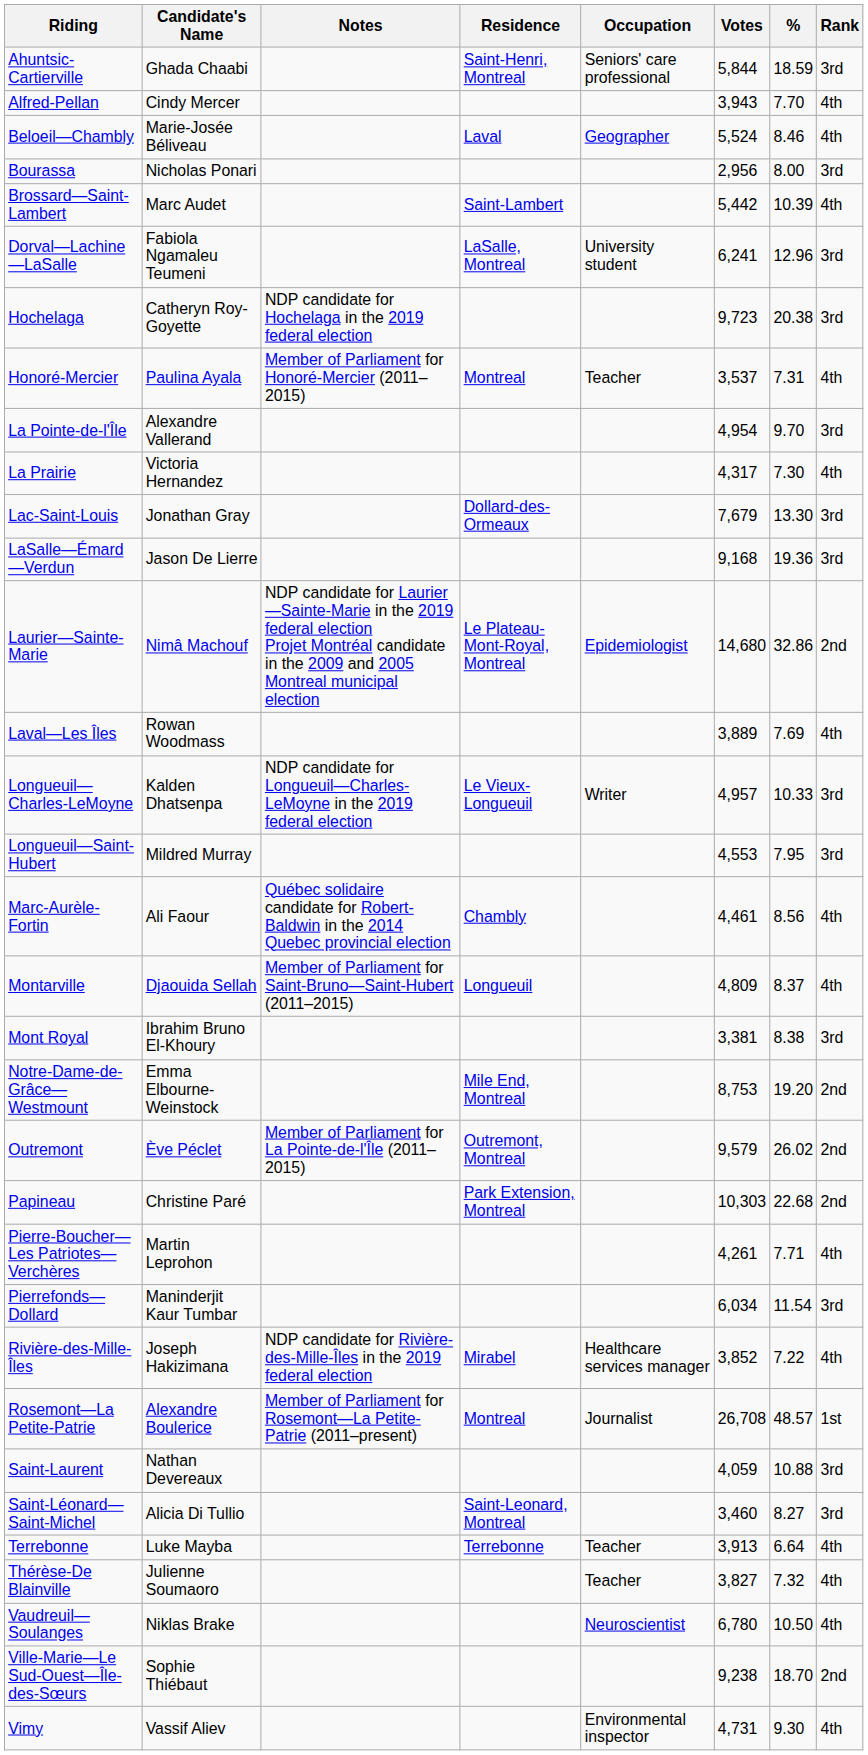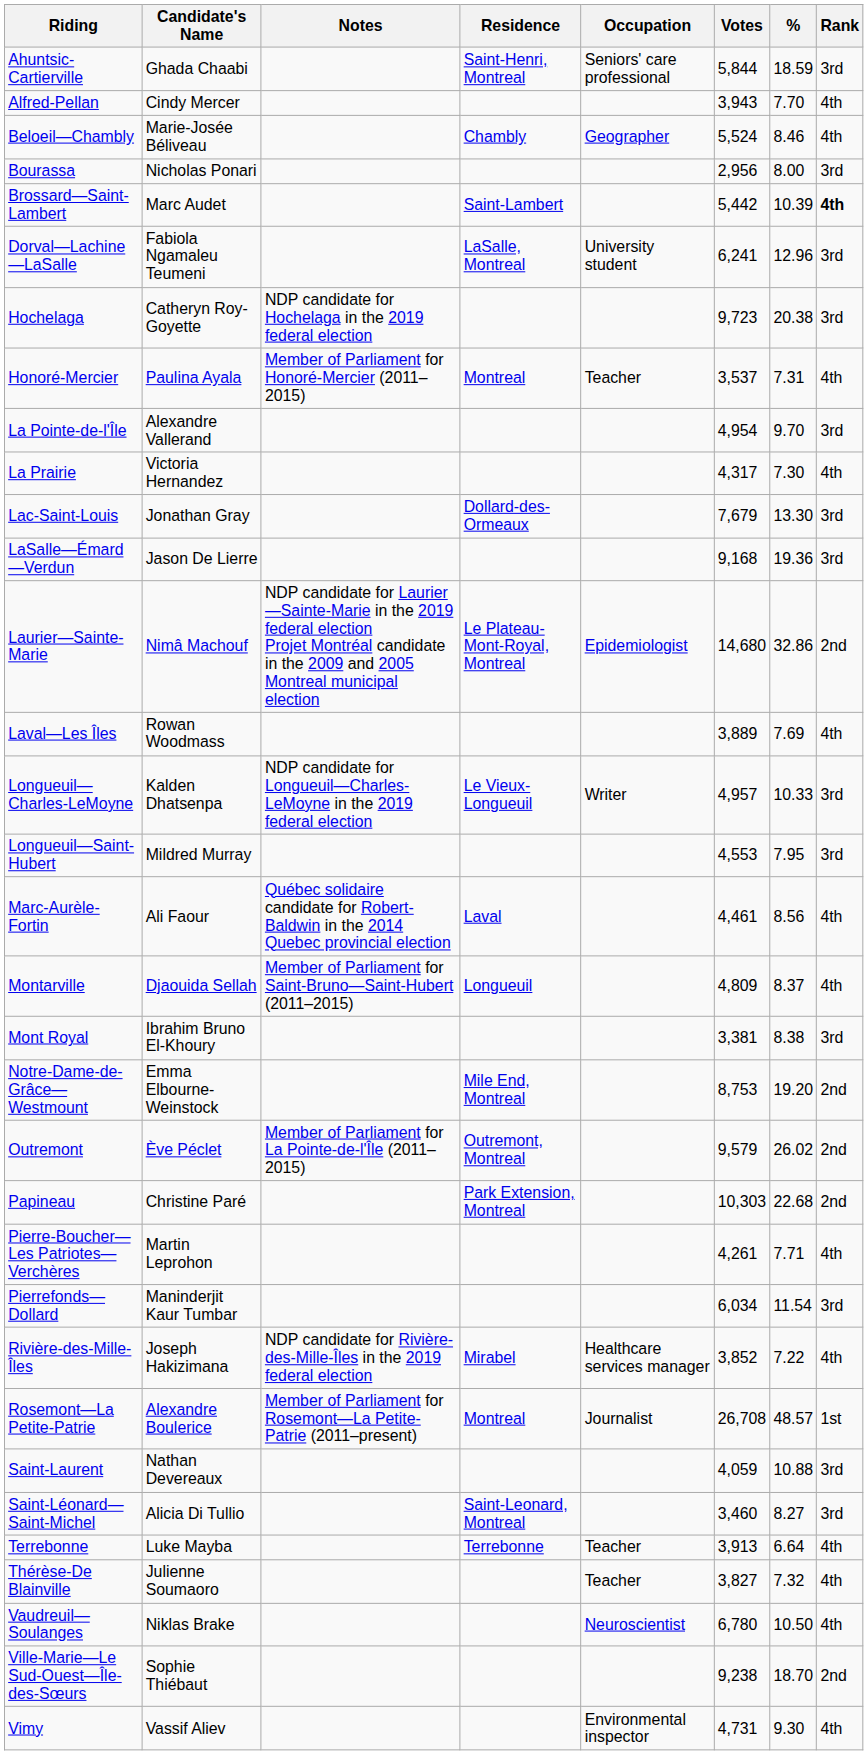 <table class="wikitable sortable">
 <tr>
 <th>Riding<br></th>
 <th>Candidate's Name</th>
 <th>Notes</th>
 <th>Residence</th>
 <th>Occupation</th>
 <th>Votes</th>
 <th>%</th>
 <th>Rank</th>
 </tr>
 <tr>
 <td><a href='#'>Ahuntsic-Cartierville</a></td>
 <td>Ghada Chaabi</td>
 <td></td>
 <td><a href='#'>Saint-Henri, Montreal</a></td>
 <td>Seniors' care professional</td>
 <td>5,844</td>
 <td>18.59</td>
 <td>3rd</td>
 </tr>
 <tr>
 <td><a href='#'>Alfred-Pellan</a></td>
 <td>Cindy Mercer</td>
 <td></td>
 <td></td>
 <td></td>
 <td>3,943</td>
 <td>7.70</td>
 <td>4th</td>
 </tr>
 <tr>
 <td><a href='#'>Beloeil—Chambly</a></td>
 <td>Marie-Josée Béliveau</td>
 <td></td>
-<td><a href='#'>Laval</a></td>
+<td><a href='#'>Chambly</a></td>
 <td><a href='#'>Geographer</a></td>
 <td>5,524</td>
 <td>8.46</td>
 <td>4th</td>
 </tr>
 <tr>
 <td><a href='#'>Bourassa</a></td>
 <td>Nicholas Ponari</td>
 <td></td>
 <td></td>
 <td></td>
 <td>2,956</td>
 <td>8.00</td>
 <td>3rd</td>
 </tr>
 <tr>
 <td><a href='#'>Brossard—Saint-Lambert</a></td>
 <td>Marc Audet</td>
 <td></td>
 <td><a href='#'>Saint-Lambert</a></td>
 <td></td>
 <td>5,442</td>
 <td>10.39</td>
-<td>4th</td>
+<td><strong>4th</strong></td>
 </tr>
 <tr>
 <td><a href='#'>Dorval—Lachine—LaSalle</a></td>
 <td>Fabiola Ngamaleu Teumeni</td>
 <td></td>
 <td><a href='#'>LaSalle, Montreal</a></td>
 <td>University student</td>
 <td>6,241</td>
 <td>12.96</td>
 <td>3rd</td>
 </tr>
 <tr>
 <td><a href='#'>Hochelaga</a></td>
 <td>Catheryn Roy-Goyette</td>
 <td>NDP candidate for <a href='#'>Hochelaga</a> in the <a href='#'>2019 federal election</a></td>
 <td></td>
 <td></td>
 <td>9,723</td>
 <td>20.38</td>
 <td>3rd</td>
 </tr>
 <tr>
 <td><a href='#'>Honoré-Mercier</a></td>
 <td><a href='#'>Paulina Ayala</a></td>
 <td><a href='#'>Member of Parliament</a> for <a href='#'>Honoré-Mercier</a> (2011–2015)</td>
 <td><a href='#'>Montreal</a></td>
 <td>Teacher</td>
 <td>3,537</td>
 <td>7.31</td>
 <td>4th</td>
 </tr>
 <tr>
 <td><a href='#'>La Pointe-de-l'Île</a></td>
 <td>Alexandre Vallerand</td>
 <td></td>
 <td></td>
 <td></td>
 <td>4,954</td>
 <td>9.70</td>
 <td>3rd</td>
 </tr>
 <tr>
 <td><a href='#'>La Prairie</a></td>
 <td>Victoria Hernandez</td>
 <td></td>
 <td></td>
 <td></td>
 <td>4,317</td>
 <td>7.30</td>
 <td>4th</td>
 </tr>
 <tr>
 <td><a href='#'>Lac-Saint-Louis</a></td>
 <td>Jonathan Gray</td>
 <td></td>
 <td><a href='#'>Dollard-des-Ormeaux</a></td>
 <td></td>
 <td>7,679</td>
 <td>13.30</td>
 <td>3rd</td>
 </tr>
 <tr>
 <td><a href='#'>LaSalle—Émard—Verdun</a></td>
 <td>Jason De Lierre</td>
 <td></td>
 <td></td>
 <td></td>
 <td>9,168</td>
 <td>19.36</td>
 <td>3rd</td>
 </tr>
 <tr>
 <td><a href='#'>Laurier—Sainte-Marie</a></td>
 <td><a href='#'>Nimâ Machouf</a></td>
 <td>NDP candidate for <a href='#'>Laurier—Sainte-Marie</a> in the <a href='#'>2019 federal election</a> <br> <a href='#'>Projet Montréal</a> candidate in the <a href='#'>2009</a> and <a href='#'>2005 Montreal municipal election</a></td>
 <td><a href='#'>Le Plateau-Mont-Royal, Montreal</a></td>
 <td><a href='#'>Epidemiologist</a></td>
 <td>14,680</td>
 <td>32.86</td>
 <td>2nd</td>
 </tr>
 <tr>
 <td><a href='#'>Laval—Les Îles</a></td>
 <td>Rowan Woodmass</td>
 <td></td>
 <td></td>
 <td></td>
 <td>3,889</td>
 <td>7.69</td>
 <td>4th</td>
 </tr>
 <tr>
 <td><a href='#'>Longueuil—Charles-LeMoyne</a></td>
 <td>Kalden Dhatsenpa</td>
 <td>NDP candidate for <a href='#'>Longueuil—Charles-LeMoyne</a> in the  <a href='#'>2019 federal election</a></td>
 <td><a href='#'>Le Vieux-Longueuil</a></td>
 <td>Writer</td>
 <td>4,957</td>
 <td>10.33</td>
 <td>3rd</td>
 </tr>
 <tr>
 <td><a href='#'>Longueuil—Saint-Hubert</a></td>
 <td>Mildred Murray</td>
 <td></td>
 <td></td>
 <td></td>
 <td>4,553</td>
 <td>7.95</td>
 <td>3rd</td>
 </tr>
 <tr>
 <td><a href='#'>Marc-Aurèle-Fortin</a></td>
 <td>Ali Faour</td>
 <td><a href='#'>Québec solidaire</a> candidate for <a href='#'>Robert-Baldwin</a> in the <a href='#'>2014 Quebec provincial election</a></td>
-<td><a href='#'>Chambly</a></td>
+<td><a href='#'>Laval</a></td>
 <td></td>
 <td>4,461</td>
 <td>8.56</td>
 <td>4th</td>
 </tr>
 <tr>
 <td><a href='#'>Montarville</a></td>
 <td><a href='#'>Djaouida Sellah</a></td>
 <td><a href='#'>Member of Parliament</a> for <a href='#'>Saint-Bruno—Saint-Hubert</a> (2011–2015)</td>
 <td><a href='#'>Longueuil</a></td>
 <td></td>
 <td>4,809</td>
 <td>8.37</td>
 <td>4th</td>
 </tr>
 <tr>
 <td><a href='#'>Mont Royal</a></td>
 <td>Ibrahim Bruno El-Khoury</td>
 <td></td>
 <td></td>
 <td></td>
 <td>3,381</td>
 <td>8.38</td>
 <td>3rd</td>
 </tr>
 <tr>
 <td><a href='#'>Notre-Dame-de-Grâce—Westmount</a></td>
 <td>Emma Elbourne-Weinstock</td>
 <td></td>
 <td><a href='#'>Mile End, Montreal</a></td>
 <td></td>
 <td>8,753</td>
 <td>19.20</td>
 <td>2nd</td>
 </tr>
 <tr>
 <td><a href='#'>Outremont</a></td>
 <td><a href='#'>Ève Péclet</a></td>
 <td><a href='#'>Member of Parliament</a> for <a href='#'>La Pointe-de-l'Île</a> (2011–2015)</td>
 <td><a href='#'>Outremont, Montreal</a></td>
 <td></td>
 <td>9,579</td>
 <td>26.02</td>
 <td>2nd</td>
 </tr>
 <tr>
 <td><a href='#'>Papineau</a></td>
 <td>Christine Paré</td>
 <td></td>
 <td><a href='#'>Park Extension, Montreal</a></td>
 <td></td>
 <td>10,303</td>
 <td>22.68</td>
 <td>2nd</td>
 </tr>
 <tr>
 <td><a href='#'>Pierre-Boucher—Les Patriotes—Verchères</a></td>
 <td>Martin Leprohon</td>
 <td></td>
 <td></td>
 <td></td>
 <td>4,261</td>
 <td>7.71</td>
 <td>4th</td>
 </tr>
 <tr>
 <td><a href='#'>Pierrefonds—Dollard</a></td>
 <td>Maninderjit Kaur Tumbar</td>
 <td></td>
 <td></td>
 <td></td>
 <td>6,034</td>
 <td>11.54</td>
 <td>3rd</td>
 </tr>
 <tr>
 <td><a href='#'>Rivière-des-Mille-Îles</a></td>
 <td>Joseph Hakizimana</td>
 <td>NDP candidate for <a href='#'>Rivière-des-Mille-Îles</a> in the <a href='#'>2019 federal election</a></td>
 <td><a href='#'>Mirabel</a></td>
 <td>Healthcare services manager</td>
 <td>3,852</td>
 <td>7.22</td>
 <td>4th</td>
 </tr>
 <tr>
 <td><a href='#'>Rosemont—La Petite-Patrie</a></td>
 <td><a href='#'>Alexandre Boulerice</a></td>
 <td><a href='#'>Member of Parliament</a> for <a href='#'>Rosemont—La Petite-Patrie</a> (2011–present)</td>
 <td><a href='#'>Montreal</a></td>
 <td>Journalist</td>
 <td>26,708</td>
 <td>48.57</td>
 <td>1st</td>
 </tr>
 <tr>
 <td><a href='#'>Saint-Laurent</a></td>
 <td>Nathan Devereaux</td>
 <td></td>
 <td></td>
 <td></td>
 <td>4,059</td>
 <td>10.88</td>
 <td>3rd</td>
 </tr>
 <tr>
 <td><a href='#'>Saint-Léonard—Saint-Michel</a></td>
 <td>Alicia Di Tullio</td>
 <td></td>
 <td><a href='#'>Saint-Leonard, Montreal</a></td>
 <td></td>
 <td>3,460</td>
 <td>8.27</td>
 <td>3rd</td>
 </tr>
 <tr>
 <td><a href='#'>Terrebonne</a></td>
 <td>Luke Mayba</td>
 <td></td>
 <td><a href='#'>Terrebonne</a></td>
 <td>Teacher</td>
 <td>3,913</td>
 <td>6.64</td>
 <td>4th</td>
 </tr>
 <tr>
 <td><a href='#'>Thérèse-De Blainville</a></td>
 <td>Julienne Soumaoro</td>
 <td></td>
 <td></td>
 <td>Teacher</td>
 <td>3,827</td>
 <td>7.32</td>
 <td>4th</td>
 </tr>
 <tr>
 <td><a href='#'>Vaudreuil—Soulanges</a></td>
 <td>Niklas Brake</td>
 <td></td>
 <td></td>
 <td><a href='#'>Neuroscientist</a></td>
 <td>6,780</td>
 <td>10.50</td>
 <td>4th</td>
 </tr>
 <tr>
 <td><a href='#'>Ville-Marie—Le Sud-Ouest—Île-des-Sœurs</a></td>
 <td>Sophie Thiébaut</td>
 <td></td>
 <td></td>
 <td></td>
 <td>9,238</td>
 <td>18.70</td>
 <td>2nd</td>
 </tr>
 <tr>
 <td><a href='#'>Vimy</a></td>
 <td>Vassif Aliev</td>
 <td></td>
 <td></td>
 <td>Environmental inspector</td>
 <td>4,731</td>
 <td>9.30</td>
 <td>4th</td>
 </tr>
 </table>
